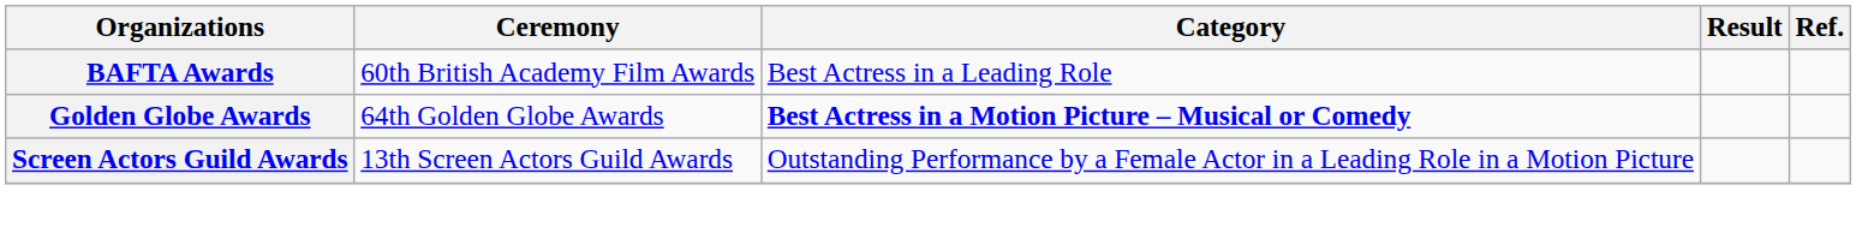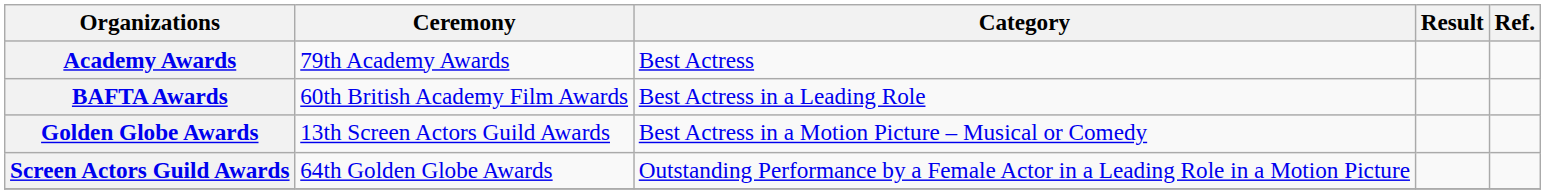 <table class="wikitable sortable">
 <tr>
 <th scope="col">Organizations</th>
 <th scope="col">Ceremony</th>
 <th scope="col">Category</th>
 <th scope="col">Result</th>
 <th scope="col" class="unsortable">Ref.</th>
+</tr>
+<tr>
+<th scope="row"><a href='#'>Academy Awards</a></th>
+<td><a href='#'>79th Academy Awards</a></td>
+<td><a href='#'>Best Actress</a></td>
+<td></td>
+<td></td>
 </tr>
 <tr>
 <th scope="row"><a href='#'>BAFTA Awards</a></th>
 <td><a href='#'>60th British Academy Film Awards</a></td>
 <td><a href='#'>Best Actress in a Leading Role</a></td>
 <td></td>
 <td></td>
 </tr>
 <tr>
 <th scope="row"><a href='#'>Golden Globe Awards</a></th>
-<td><a href='#'>64th Golden Globe Awards</a></td>
-<td><strong><a href='#'>Best Actress in a Motion Picture – Musical or Comedy</a></strong></td>
+<td><a href='#'>13th Screen Actors Guild Awards</a></td>
+<td><a href='#'>Best Actress in a Motion Picture – Musical or Comedy</a></td>
 <td></td>
 <td></td>
 </tr>
 <tr>
 <th scope="row"><a href='#'>Screen Actors Guild Awards</a></th>
-<td><a href='#'>13th Screen Actors Guild Awards</a></td>
+<td><a href='#'>64th Golden Globe Awards</a></td>
 <td><a href='#'>Outstanding Performance by a Female Actor in a Leading Role in a Motion Picture</a></td>
 <td></td>
 <td></td>
 </tr>
 <tr>
 </tr>
 </table>
